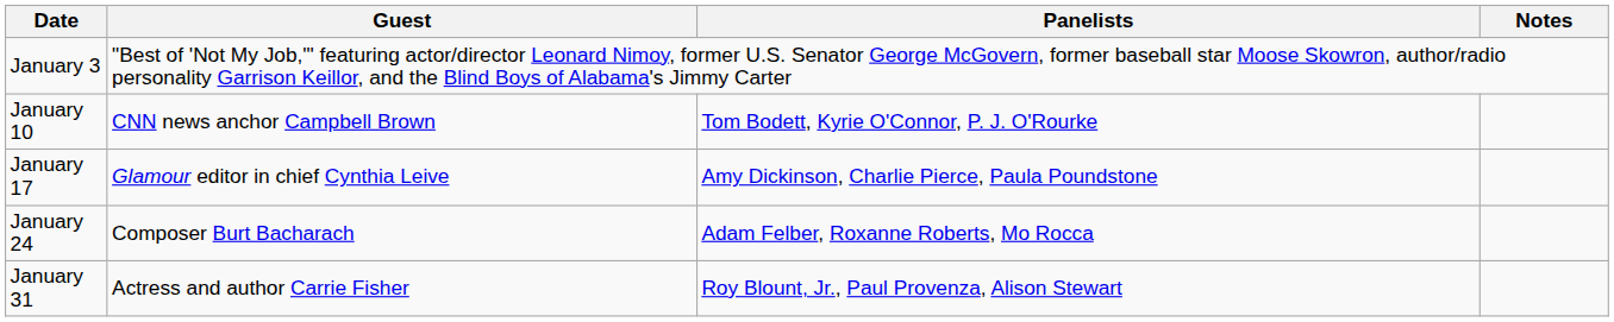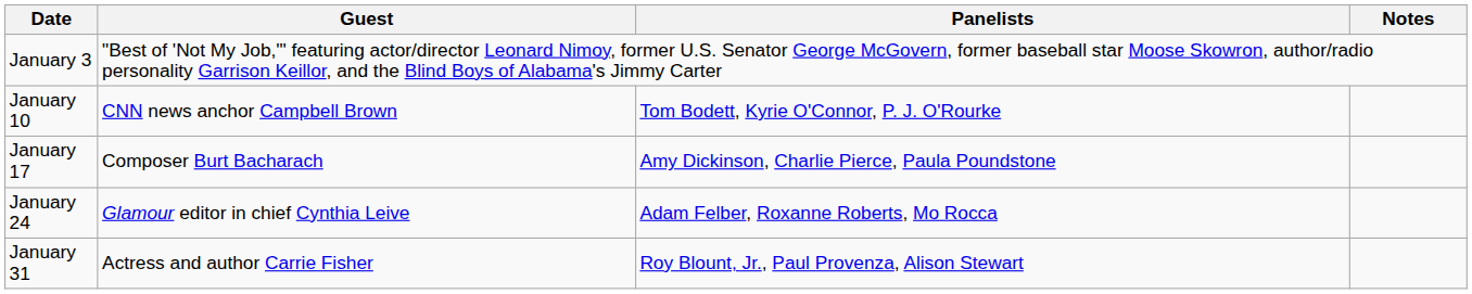 <table class="wikitable">
 <tr>
 <th>Date</th>
 <th>Guest</th>
 <th>Panelists</th>
 <th>Notes</th>
 </tr>
 <tr>
 <td>January 3</td>
 <td Colspan=3>"Best of 'Not My Job,'" featuring actor/director <a href='#'>Leonard Nimoy</a>, former U.S. Senator <a href='#'>George McGovern</a>, former baseball star <a href='#'>Moose Skowron</a>, author/radio personality <a href='#'>Garrison Keillor</a>, and the <a href='#'>Blind Boys of Alabama</a>'s Jimmy Carter</td>
 </tr>
 <tr>
 <td>January 10</td>
 <td><a href='#'>CNN</a> news anchor <a href='#'>Campbell Brown</a></td>
 <td><a href='#'>Tom Bodett</a>, <a href='#'>Kyrie O'Connor</a>, <a href='#'>P. J. O'Rourke</a></td>
 <td></td>
 </tr>
 <tr>
 <td>January 17</td>
-<td><em><a href='#'>Glamour</a></em> editor in chief <a href='#'>Cynthia Leive</a></td>
+<td>Composer <a href='#'>Burt Bacharach</a></td>
 <td><a href='#'>Amy Dickinson</a>, <a href='#'>Charlie Pierce</a>, <a href='#'>Paula Poundstone</a></td>
 <td></td>
 </tr>
 <tr>
 <td>January 24</td>
-<td>Composer <a href='#'>Burt Bacharach</a></td>
+<td><em><a href='#'>Glamour</a></em> editor in chief <a href='#'>Cynthia Leive</a></td>
 <td><a href='#'>Adam Felber</a>, <a href='#'>Roxanne Roberts</a>, <a href='#'>Mo Rocca</a></td>
 <td></td>
 </tr>
 <tr>
 <td>January 31</td>
 <td>Actress and author <a href='#'>Carrie Fisher</a></td>
 <td><a href='#'>Roy Blount, Jr.</a>, <a href='#'>Paul Provenza</a>, <a href='#'>Alison Stewart</a></td>
 <td></td>
 </tr>
 </table>
